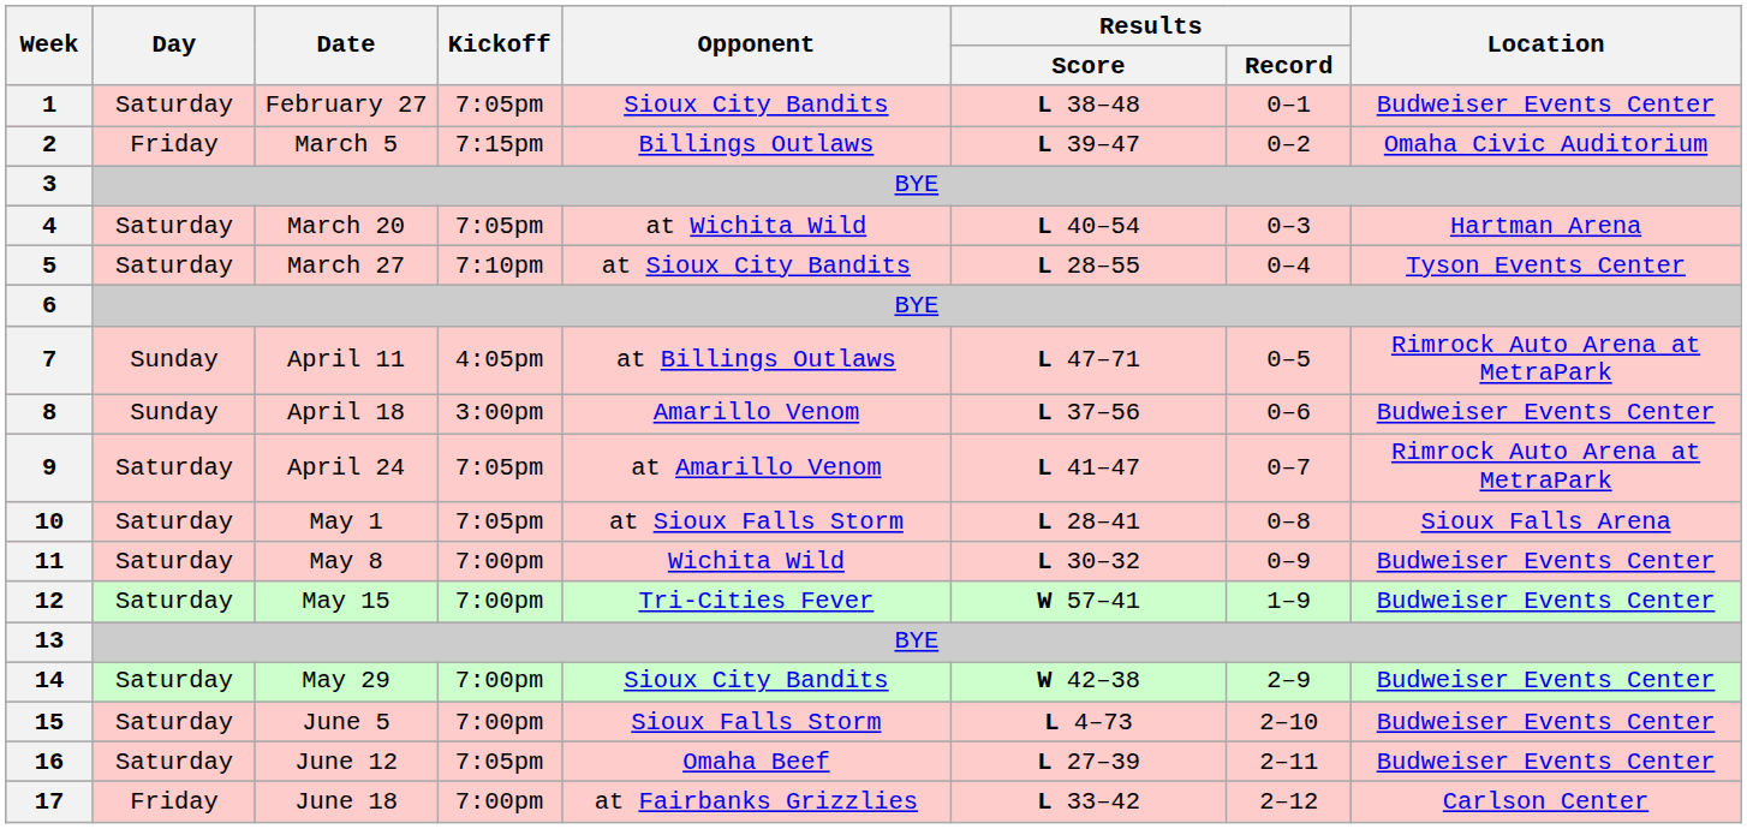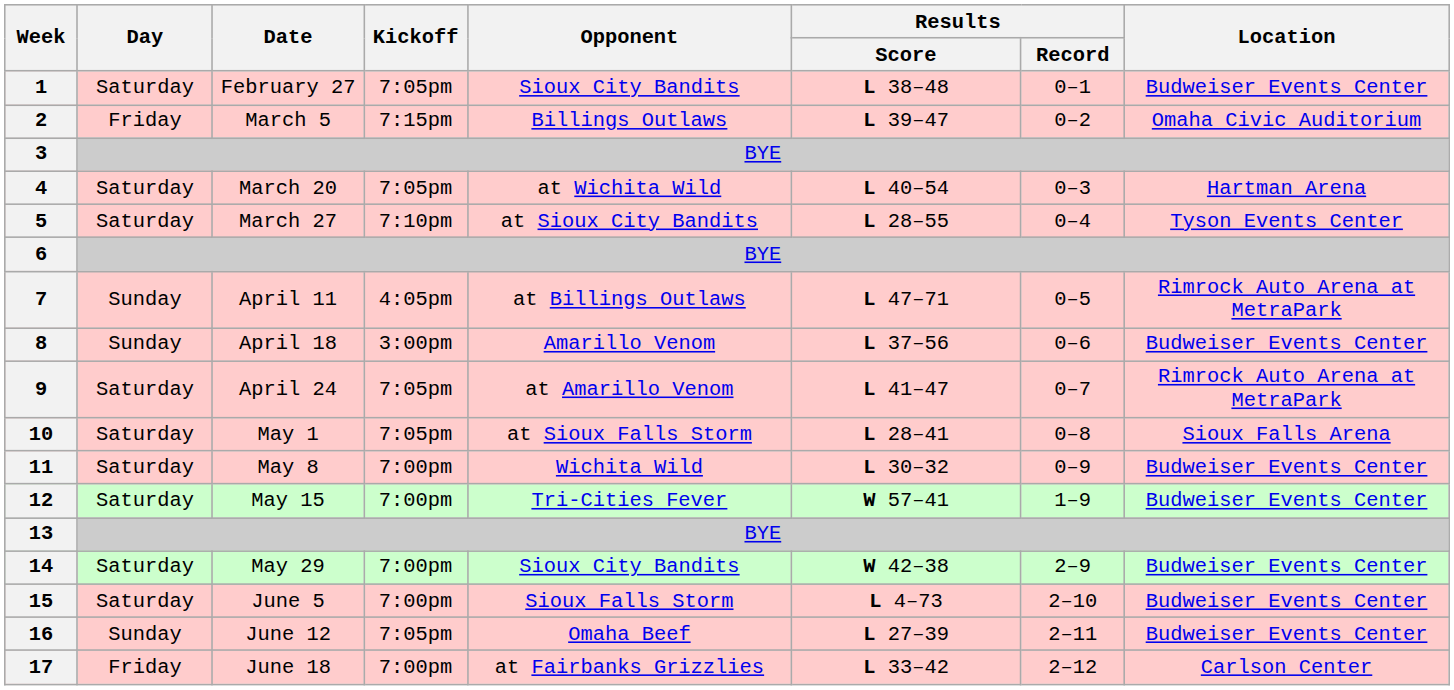 <table class="wikitable">
 <tr>
 <th rowspan="2" width="40">Week</th>
 <th rowspan="2" width="80">Day</th>
 <th rowspan="2" width="90">Date</th>
 <th rowspan="2" width="60">Kickoff</th>
 <th rowspan="2" width="200">Opponent</th>
 <th colspan="2" width="200">Results</th>
 <th rowspan="2" width="200">Location</th>
 </tr>
 <tr>
 <th width="140">Score</th>
 <th width="60">Record</th>
 </tr>
 <tr align="center" bgcolor="#FFCCCC">
 <th>1</th>
 <td>Saturday</td>
 <td>February 27</td>
 <td>7:05pm</td>
 <td><a href='#'>Sioux City Bandits</a></td>
 <td><strong>L</strong> 38–48</td>
 <td>0–1</td>
 <td><a href='#'>Budweiser Events Center</a></td>
 </tr>
 <tr align="center" bgcolor="#FFCCCC">
 <th>2</th>
 <td>Friday</td>
 <td>March 5</td>
 <td>7:15pm</td>
 <td><a href='#'>Billings Outlaws</a></td>
 <td><strong>L</strong> 39–47</td>
 <td>0–2</td>
 <td><a href='#'>Omaha Civic Auditorium</a></td>
 </tr>
 <tr align="center" bgcolor="#CCCCCC">
 <th>3</th>
 <td colSpan=7><a href='#'>BYE</a></td>
 </tr>
 <tr align="center" bgcolor="#FFCCCC">
 <th>4</th>
 <td>Saturday</td>
 <td>March 20</td>
 <td>7:05pm</td>
 <td>at <a href='#'>Wichita Wild</a></td>
 <td><strong>L</strong> 40–54</td>
 <td>0–3</td>
 <td><a href='#'>Hartman Arena</a></td>
 </tr>
 <tr align="center" bgcolor="#FFCCCC">
 <th>5</th>
 <td>Saturday</td>
 <td>March 27</td>
 <td>7:10pm</td>
 <td>at <a href='#'>Sioux City Bandits</a></td>
 <td><strong>L</strong> 28–55</td>
 <td>0–4</td>
 <td><a href='#'>Tyson Events Center</a></td>
 </tr>
 <tr align="center" bgcolor="#CCCCCC">
 <th>6</th>
 <td colSpan=7><a href='#'>BYE</a></td>
 </tr>
 <tr align="center" bgcolor="#FFCCCC">
 <th>7</th>
 <td>Sunday</td>
 <td>April 11</td>
 <td>4:05pm</td>
 <td>at <a href='#'>Billings Outlaws</a></td>
 <td><strong>L</strong> 47–71</td>
 <td>0–5</td>
 <td><a href='#'>Rimrock Auto Arena at MetraPark</a></td>
 </tr>
 <tr align="center" bgcolor="#FFCCCC">
 <th>8</th>
 <td>Sunday</td>
 <td>April 18</td>
 <td>3:00pm</td>
 <td><a href='#'>Amarillo Venom</a></td>
 <td><strong>L</strong> 37–56</td>
 <td>0–6</td>
 <td><a href='#'>Budweiser Events Center</a></td>
 </tr>
 <tr align="center" bgcolor="#FFCCCC">
 <th>9</th>
 <td>Saturday</td>
 <td>April 24</td>
 <td>7:05pm</td>
 <td>at <a href='#'>Amarillo Venom</a></td>
 <td><strong>L</strong> 41–47</td>
 <td>0–7</td>
 <td><a href='#'>Rimrock Auto Arena at MetraPark</a></td>
 </tr>
 <tr align="center" bgcolor="#FFCCCC">
 <th>10</th>
 <td>Saturday</td>
 <td>May 1</td>
 <td>7:05pm</td>
 <td>at <a href='#'>Sioux Falls Storm</a></td>
 <td><strong>L</strong> 28–41</td>
 <td>0–8</td>
 <td><a href='#'>Sioux Falls Arena</a></td>
 </tr>
 <tr align="center" bgcolor="#FFCCCC">
 <th>11</th>
 <td>Saturday</td>
 <td>May 8</td>
 <td>7:00pm</td>
 <td><a href='#'>Wichita Wild</a></td>
 <td><strong>L</strong> 30–32</td>
 <td>0–9</td>
 <td><a href='#'>Budweiser Events Center</a></td>
 </tr>
 <tr align="center" bgcolor="#CCFFCC">
 <th>12</th>
 <td>Saturday</td>
 <td>May 15</td>
 <td>7:00pm</td>
 <td><a href='#'>Tri-Cities Fever</a></td>
 <td><strong>W</strong> 57–41</td>
 <td>1–9</td>
 <td><a href='#'>Budweiser Events Center</a></td>
 </tr>
 <tr align="center" bgcolor="#CCCCCC">
 <th>13</th>
 <td colSpan=7><a href='#'>BYE</a></td>
 </tr>
 <tr align="center" bgcolor="#CCFFCC">
 <th>14</th>
 <td>Saturday</td>
 <td>May 29</td>
 <td>7:00pm</td>
 <td><a href='#'>Sioux City Bandits</a></td>
 <td><strong>W</strong> 42–38</td>
 <td>2–9</td>
 <td><a href='#'>Budweiser Events Center</a></td>
 </tr>
 <tr align="center" bgcolor="#FFCCCC">
 <th>15</th>
 <td>Saturday</td>
 <td>June 5</td>
 <td>7:00pm</td>
 <td><a href='#'>Sioux Falls Storm</a></td>
 <td><strong>L</strong> 4–73</td>
 <td>2–10</td>
 <td><a href='#'>Budweiser Events Center</a></td>
 </tr>
 <tr align="center" bgcolor="#FFCCCC">
 <th>16</th>
-<td>Saturday</td>
+<td>Sunday</td>
 <td>June 12</td>
 <td>7:05pm</td>
 <td><a href='#'>Omaha Beef</a></td>
 <td><strong>L</strong> 27–39</td>
 <td>2–11</td>
 <td><a href='#'>Budweiser Events Center</a></td>
 </tr>
 <tr align="center" bgcolor="#FFCCCC">
 <th>17</th>
 <td>Friday</td>
 <td>June 18</td>
 <td>7:00pm</td>
 <td>at <a href='#'>Fairbanks Grizzlies</a></td>
 <td><strong>L</strong> 33–42</td>
 <td>2–12</td>
 <td><a href='#'>Carlson Center</a></td>
 </tr>
 </table>
